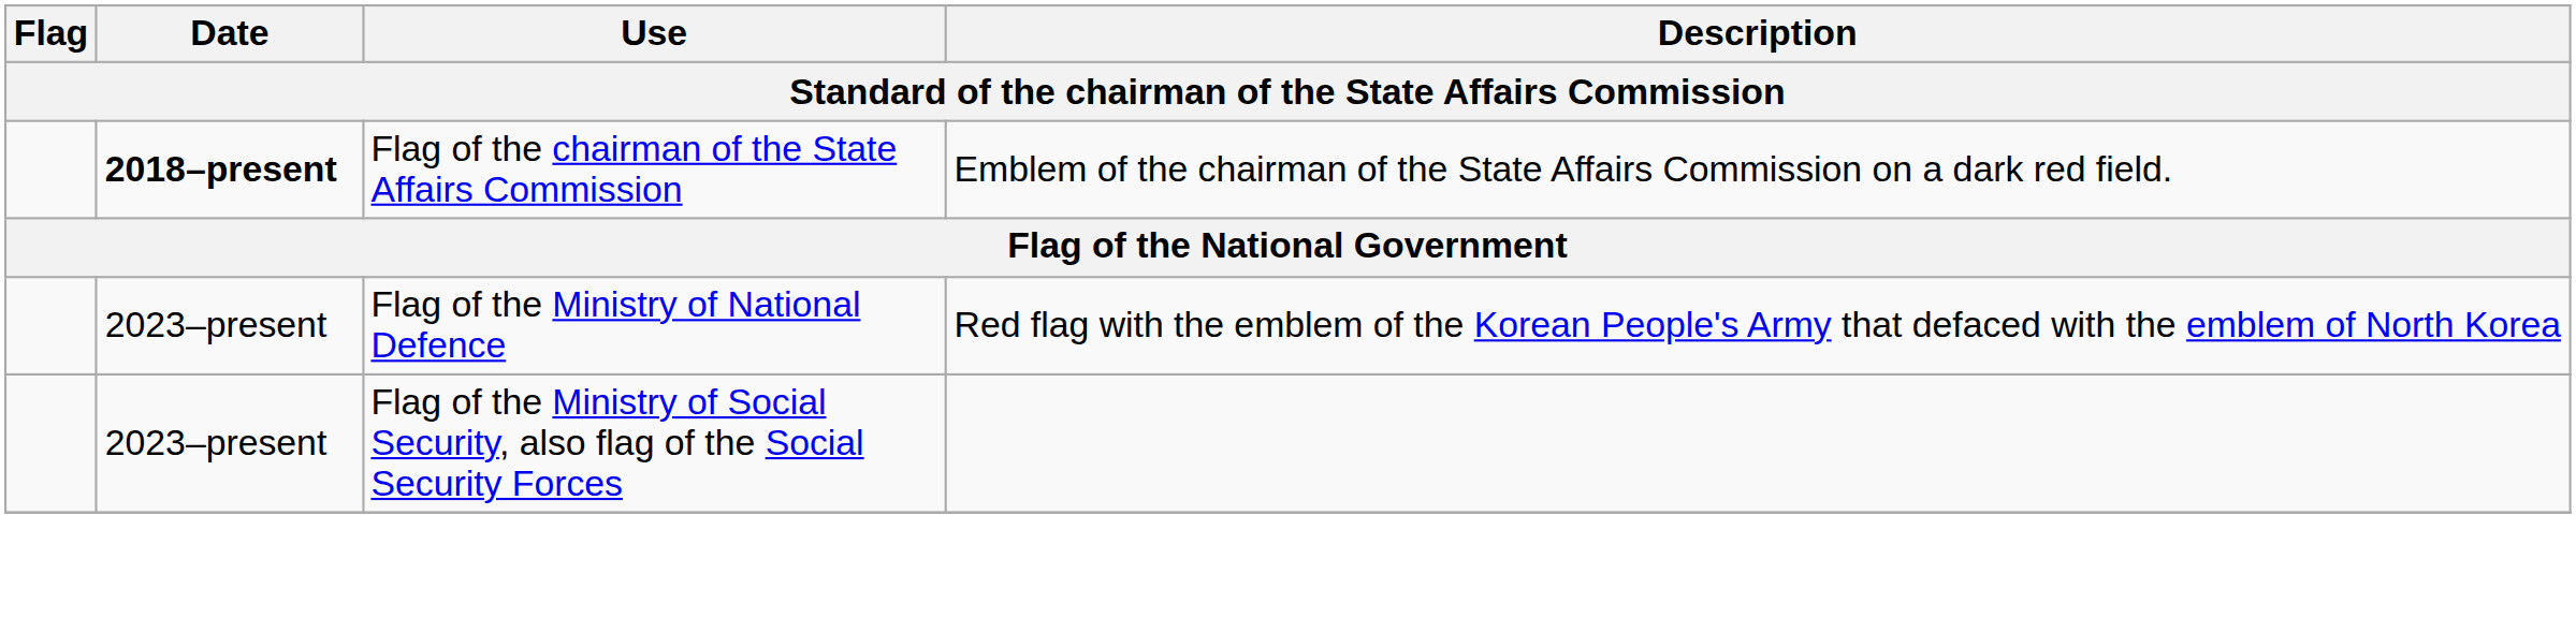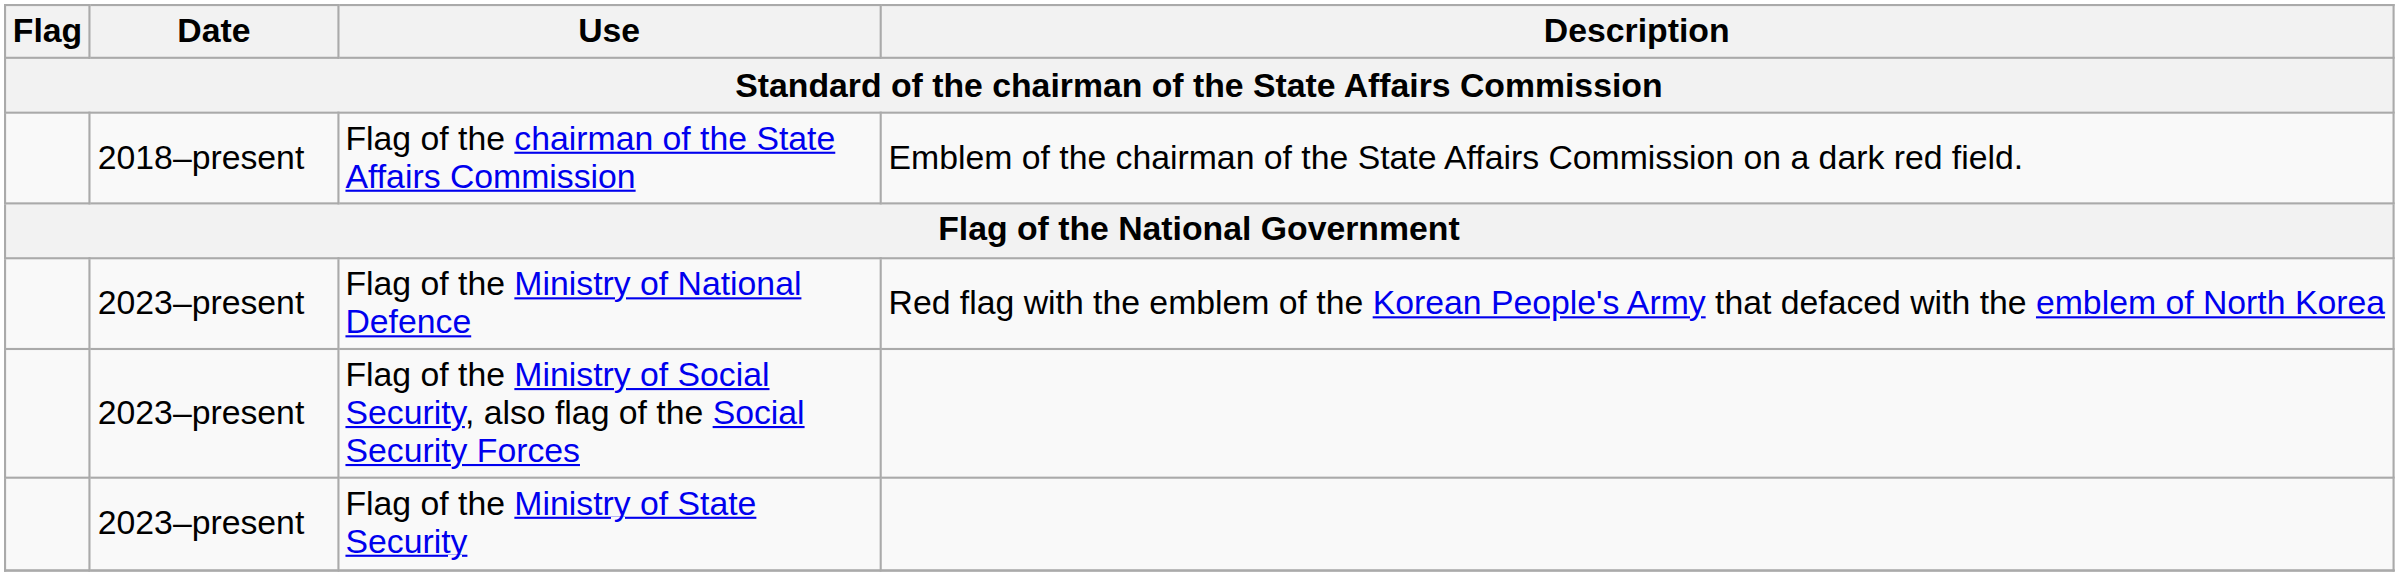 <table class="wikitable">
 <tr>
 <th>Flag</th>
 <th width="110px">Date</th>
 <th style="width:250px">Use</th>
 <th style="min-width:250px">Description</th>
 </tr>
 <tr>
 <th colspan="4">Standard of the chairman of the State Affairs Commission</th>
 </tr>
 <tr>
 <td></td>
-<td><strong>2018–present</strong></td>
+<td>2018–present</td>
 <td>Flag of the <a href='#'>chairman of the State Affairs Commission</a></td>
 <td>Emblem of the chairman of the State Affairs Commission on a dark red field.</td>
 </tr>
 <tr>
 <th colspan="4">Flag of the National Government</th>
 </tr>
 <tr>
 <td></td>
 <td>2023–present</td>
 <td>Flag of the <a href='#'>Ministry of National Defence</a></td>
 <td>Red flag with the emblem of the <a href='#'>Korean People's Army</a> that defaced with the <a href='#'>emblem of North Korea</a></td>
 </tr>
 <tr>
 <td></td>
 <td>2023–present</td>
 <td>Flag of the <a href='#'>Ministry of Social Security</a>, also flag of the <a href='#'>Social Security Forces</a></td>
 <td></td>
 </tr>
 <tr>
+<td></td>
+<td>2023–present</td>
+<td>Flag of the <a href='#'>Ministry of State Security</a></td>
+<td></td>
+</tr>
+<tr>
 </tr>
 </table>
